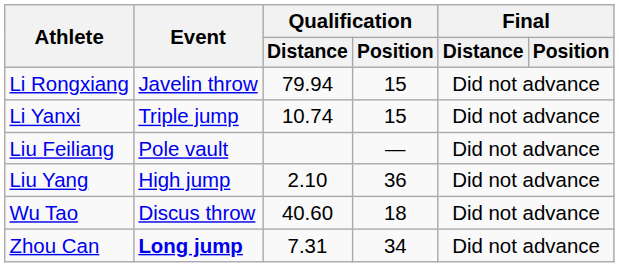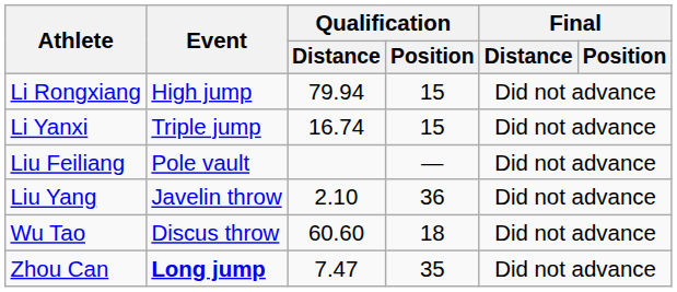 <table class=wikitable style="font-size:90%">
 <tr>
 <th rowspan="2">Athlete</th>
 <th rowspan="2">Event</th>
 <th colspan="2">Qualification</th>
 <th colspan="2">Final</th>
 </tr>
 <tr style="font-size:95%">
 <th>Distance</th>
 <th>Position</th>
 <th>Distance</th>
 <th>Position</th>
 </tr>
 <tr align=center>
 <td align=left><a href='#'>Li Rongxiang</a></td>
-<td align=left><a href='#'>Javelin throw</a></td>
+<td align=left><a href='#'>High jump</a></td>
 <td>79.94</td>
 <td>15</td>
 <td colspan=2>Did not advance</td>
 </tr>
 <tr align=center>
 <td align=left><a href='#'>Li Yanxi</a></td>
 <td align=left><a href='#'>Triple jump</a></td>
-<td>10.74</td>
+<td>16.74</td>
 <td>15</td>
 <td colspan=2>Did not advance</td>
 </tr>
 <tr align=center>
 <td align=left><a href='#'>Liu Feiliang</a></td>
 <td align=left><a href='#'>Pole vault</a></td>
 <td></td>
 <td>—</td>
 <td colspan=2>Did not advance</td>
 </tr>
 <tr align=center>
 <td align=left><a href='#'>Liu Yang</a></td>
-<td align=left><a href='#'>High jump</a></td>
+<td align=left><a href='#'>Javelin throw</a></td>
 <td>2.10</td>
 <td>36</td>
 <td colspan=2>Did not advance</td>
 </tr>
 <tr align=center>
 <td align=left><a href='#'>Wu Tao</a></td>
 <td align=left><a href='#'>Discus throw</a></td>
-<td>40.60</td>
+<td>60.60</td>
 <td>18</td>
 <td colspan=2>Did not advance</td>
 </tr>
 <tr align=center>
 <td align=left><a href='#'>Zhou Can</a></td>
 <td align=left><strong><a href='#'>Long jump</a></strong></td>
-<td>7.31</td>
-<td>34</td>
+<td>7.47</td>
+<td>35</td>
 <td colspan=2>Did not advance</td>
 </tr>
 </table>
